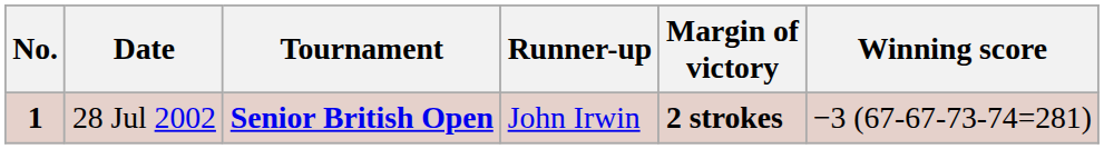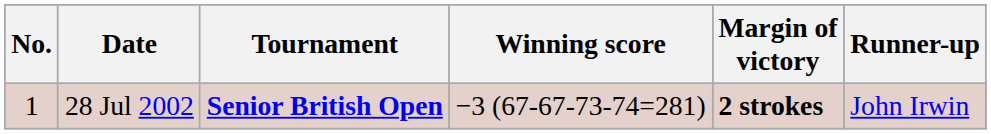 <table class="wikitable" style="font-size:95%;">
 <tr>
 <th>No.</th>
 <th>Date</th>
 <th>Tournament</th>
+<th>Winning score</th>
+<th>Margin of<br>victory</th>
 <th>Runner-up</th>
-<th>Margin of<br>victory</th>
-<th>Winning score</th>
 </tr>
 <tr style="background:#e5d1cb;">
-<td align=center><strong>1</strong></td>
+<td align=center>1</td>
 <td align=right>28 Jul <a href='#'>2002</a></td>
 <td><strong><a href='#'>Senior British Open</a></strong></td>
+<td>−3 (67-67-73-74=281)</td>
+<td><strong>2 strokes</strong></td>
 <td> <a href='#'>John Irwin</a></td>
-<td><strong>2 strokes</strong></td>
-<td>−3 (67-67-73-74=281)</td>
 </tr>
 </table>
